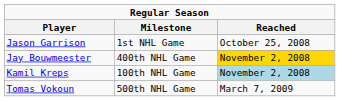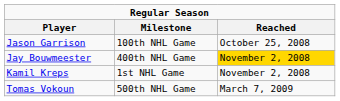 <table class="wikitable" width="52%">
 <tr>
 <td colspan="10" align="center"><strong>Regular Season</strong></td>
 </tr>
 <tr>
 <th>Player</th>
 <th>Milestone</th>
 <th>Reached</th>
 </tr>
 <tr>
 <td><a href='#'>Jason Garrison</a></td>
-<td>1st NHL Game</td>
+<td>100th NHL Game</td>
 <td>October 25, 2008</td>
 </tr>
 <tr>
 <td><a href='#'>Jay Bouwmeester</a></td>
 <td>400th NHL Game</td>
 <td style="background: gold;">November 2, 2008</td>
 </tr>
 <tr>
 <td><a href='#'>Kamil Kreps</a></td>
-<td>100th NHL Game</td>
-<td style="background: lightblue;">November 2, 2008</td>
+<td>1st NHL Game</td>
+<td>November 2, 2008</td>
 </tr>
 <tr>
 <td><a href='#'>Tomas Vokoun</a></td>
 <td>500th NHL Game</td>
 <td>March 7, 2009</td>
 </tr>
 </table>
